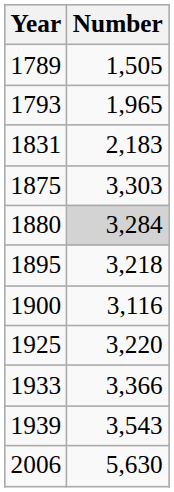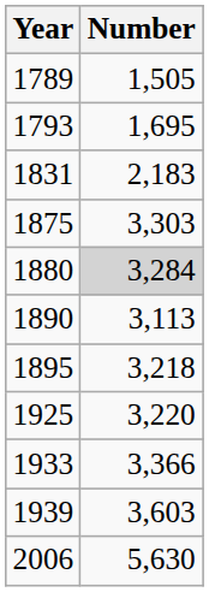 <table class="wikitable">
 <tr>
 <th>Year</th>
 <th>Number</th>
 </tr>
 <tr>
 <td>1789</td>
 <td align="right">1,505</td>
 </tr>
 <tr>
 <td>1793</td>
-<td align="right">1,965</td>
+<td align="right">1,695</td>
 </tr>
 <tr>
 <td>1831</td>
 <td align="right">2,183</td>
 </tr>
 <tr>
 <td>1875</td>
 <td align="right">3,303</td>
 </tr>
 <tr>
 <td>1880</td>
 <td align="right" style="background: lightgrey;">3,284</td>
 </tr>
 <tr>
+<td>1890</td>
+<td align="right">3,113</td>
+</tr>
+<tr>
 <td>1895</td>
 <td align="right">3,218</td>
-</tr>
-<tr>
-<td>1900</td>
-<td align="right">3,116</td>
 </tr>
 <tr>
 <td>1925</td>
 <td align="right">3,220</td>
 </tr>
 <tr>
 <td>1933</td>
 <td align="right">3,366</td>
 </tr>
 <tr>
 <td>1939</td>
-<td align="right">3,543</td>
+<td align="right">3,603</td>
 </tr>
 <tr>
 <td>2006</td>
 <td align="right">5,630</td>
 </tr>
 </table>
